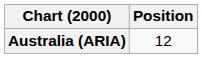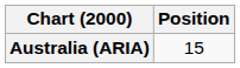 <table class="wikitable plainrowheaders" style="text-align:center">
 <tr>
 <th>Chart (2000)</th>
 <th>Position</th>
 </tr>
 <tr>
 <th scope="row">Australia (ARIA)</th>
-<td>12</td>
+<td>15</td>
 </tr>
 </table>
